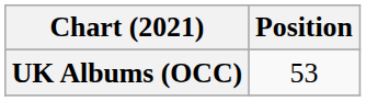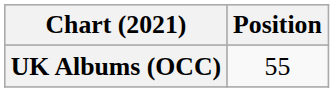 <table class="wikitable plainrowheaders" style="text-align:center">
 <tr>
 <th scope="col">Chart (2021)</th>
 <th scope="col">Position</th>
 </tr>
 <tr>
 <th scope="row">UK Albums (OCC)</th>
-<td>53</td>
+<td>55</td>
 </tr>
 </table>
